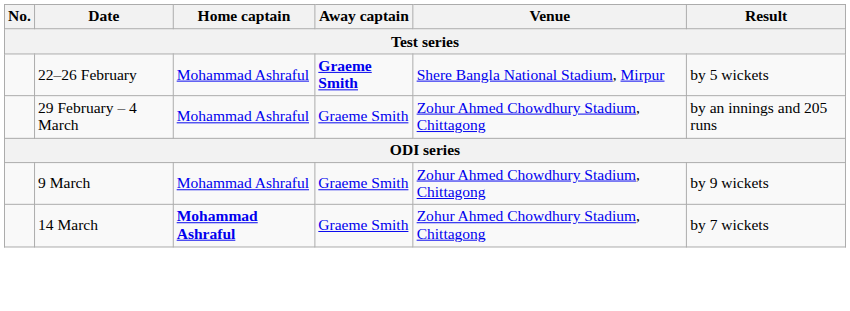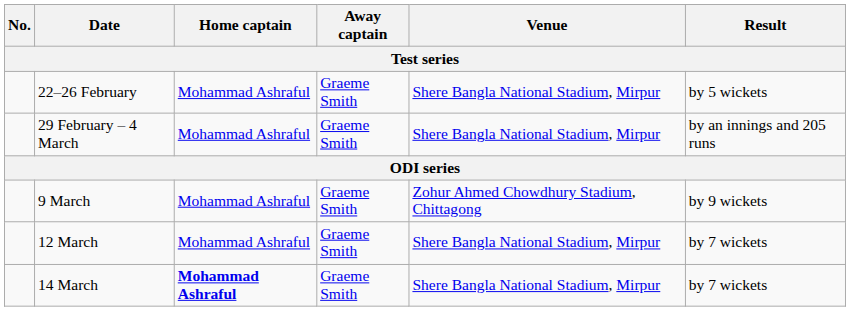 <table class="wikitable">
 <tr>
 <th>No.</th>
 <th>Date</th>
 <th>Home captain</th>
 <th>Away captain</th>
 <th>Venue</th>
 <th>Result</th>
 </tr>
 <tr>
 <th colspan="6">Test series</th>
 </tr>
 <tr>
 <td></td>
 <td>22–26 February</td>
 <td><a href='#'>Mohammad Ashraful</a></td>
-<td><strong><a href='#'>Graeme Smith</a></strong></td>
+<td><a href='#'>Graeme Smith</a></td>
 <td><a href='#'>Shere Bangla National Stadium</a>, <a href='#'>Mirpur</a></td>
 <td> by 5 wickets</td>
 </tr>
 <tr>
 <td></td>
 <td>29 February – 4 March</td>
 <td><a href='#'>Mohammad Ashraful</a></td>
 <td><a href='#'>Graeme Smith</a></td>
-<td><a href='#'>Zohur Ahmed Chowdhury Stadium</a>, <a href='#'>Chittagong</a></td>
+<td><a href='#'>Shere Bangla National Stadium</a>, <a href='#'>Mirpur</a></td>
 <td> by an innings and 205 runs</td>
 </tr>
 <tr>
 <th colspan="6">ODI series</th>
 </tr>
 <tr>
 <td></td>
 <td>9 March</td>
 <td><a href='#'>Mohammad Ashraful</a></td>
 <td><a href='#'>Graeme Smith</a></td>
 <td><a href='#'>Zohur Ahmed Chowdhury Stadium</a>, <a href='#'>Chittagong</a></td>
 <td> by 9 wickets</td>
 </tr>
 <tr>
 <td></td>
+<td>12 March</td>
+<td><a href='#'>Mohammad Ashraful</a></td>
+<td><a href='#'>Graeme Smith</a></td>
+<td><a href='#'>Shere Bangla National Stadium</a>, <a href='#'>Mirpur</a></td>
+<td> by 7 wickets</td>
+</tr>
+<tr>
+<td></td>
 <td>14 March</td>
 <td><strong><a href='#'>Mohammad Ashraful</a></strong></td>
 <td><a href='#'>Graeme Smith</a></td>
-<td><a href='#'>Zohur Ahmed Chowdhury Stadium</a>, <a href='#'>Chittagong</a></td>
+<td><a href='#'>Shere Bangla National Stadium</a>, <a href='#'>Mirpur</a></td>
 <td> by 7 wickets</td>
 </tr>
 </table>
